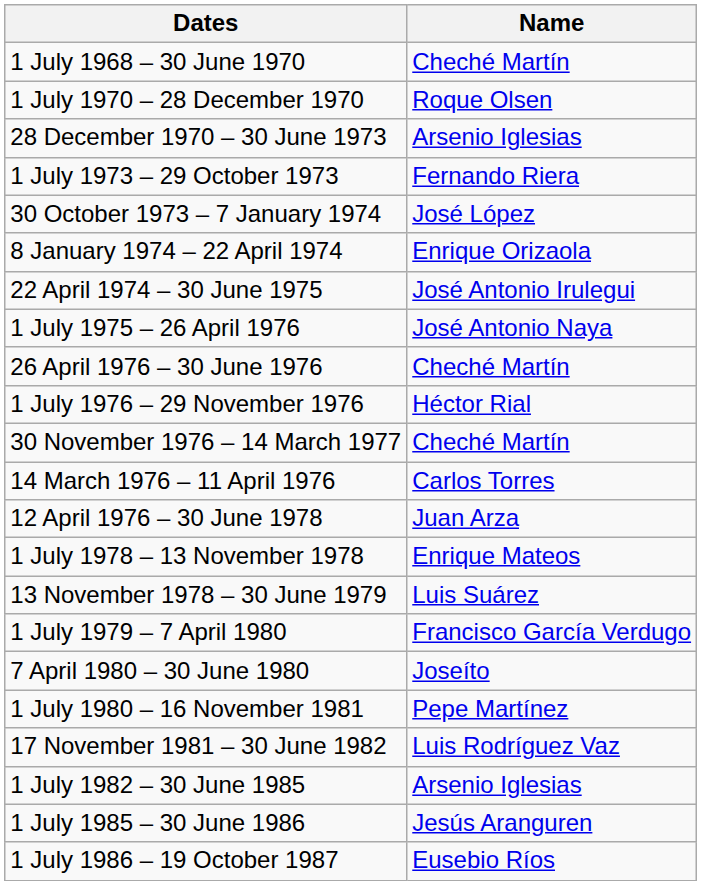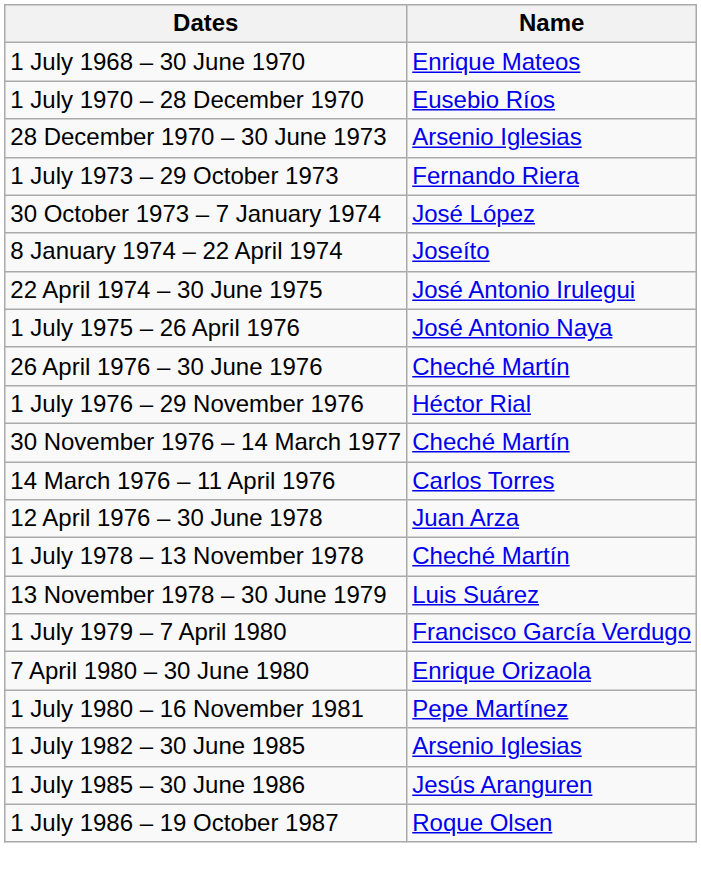 <table class="wikitable">
 <tr>
 <th>Dates</th>
 <th>Name</th>
 </tr>
 <tr>
 <td>1 July 1968 – 30 June 1970</td>
-<td> <a href='#'>Cheché Martín</a></td>
+<td> <a href='#'>Enrique Mateos</a></td>
 </tr>
 <tr>
 <td>1 July 1970 – 28 December 1970</td>
-<td> <a href='#'>Roque Olsen</a></td>
+<td> <a href='#'>Eusebio Ríos</a></td>
 </tr>
 <tr>
 <td>28 December 1970 – 30 June 1973</td>
 <td> <a href='#'>Arsenio Iglesias</a></td>
 </tr>
 <tr>
 <td>1 July 1973 – 29 October 1973</td>
 <td> <a href='#'>Fernando Riera</a></td>
 </tr>
 <tr>
 <td>30 October 1973 – 7 January 1974</td>
 <td> <a href='#'>José López</a></td>
 </tr>
 <tr>
 <td>8 January 1974 – 22 April 1974</td>
-<td> <a href='#'>Enrique Orizaola</a></td>
+<td> <a href='#'>Joseíto</a></td>
 </tr>
 <tr>
 <td>22 April 1974 – 30 June 1975</td>
 <td> <a href='#'>José Antonio Irulegui</a></td>
 </tr>
 <tr>
 <td>1 July 1975 – 26 April 1976</td>
 <td> <a href='#'>José Antonio Naya</a></td>
 </tr>
 <tr>
 <td>26 April 1976 – 30 June 1976</td>
 <td> <a href='#'>Cheché Martín</a></td>
 </tr>
 <tr>
 <td>1 July 1976 – 29 November 1976</td>
 <td> <a href='#'>Héctor Rial</a></td>
 </tr>
 <tr>
 <td>30 November 1976 – 14 March 1977</td>
 <td> <a href='#'>Cheché Martín</a></td>
 </tr>
 <tr>
 <td>14 March 1976 – 11 April 1976</td>
 <td> <a href='#'>Carlos Torres</a></td>
 </tr>
 <tr>
 <td>12 April 1976 – 30 June 1978</td>
 <td> <a href='#'>Juan Arza</a></td>
 </tr>
 <tr>
 <td>1 July 1978 – 13 November 1978</td>
-<td> <a href='#'>Enrique Mateos</a></td>
+<td> <a href='#'>Cheché Martín</a></td>
 </tr>
 <tr>
 <td>13 November 1978 – 30 June 1979</td>
 <td> <a href='#'>Luis Suárez</a></td>
 </tr>
 <tr>
 <td>1 July 1979 – 7 April 1980</td>
 <td> <a href='#'>Francisco García Verdugo</a></td>
 </tr>
 <tr>
 <td>7 April 1980 – 30 June 1980</td>
-<td> <a href='#'>Joseíto</a></td>
+<td> <a href='#'>Enrique Orizaola</a></td>
 </tr>
 <tr>
 <td>1 July 1980 – 16 November 1981</td>
 <td> <a href='#'>Pepe Martínez</a></td>
-</tr>
-<tr>
-<td>17 November 1981 – 30 June 1982</td>
-<td> <a href='#'>Luis Rodríguez Vaz</a></td>
 </tr>
 <tr>
 <td>1 July 1982 – 30 June 1985</td>
 <td> <a href='#'>Arsenio Iglesias</a></td>
 </tr>
 <tr>
 <td>1 July 1985 – 30 June 1986</td>
 <td> <a href='#'>Jesús Aranguren</a></td>
 </tr>
 <tr>
 <td>1 July 1986 – 19 October 1987</td>
-<td> <a href='#'>Eusebio Ríos</a></td>
+<td> <a href='#'>Roque Olsen</a></td>
 </tr>
 </table>
